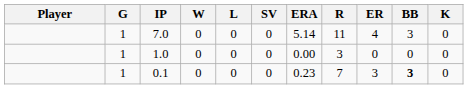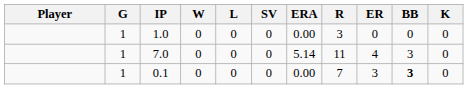 <table class="wikitable sortable">
 <tr>
 <th bgcolor="#DDDDFF" width="20%">Player</th>
 <th bgcolor="#DDDDFF" width="7%">G</th>
 <th bgcolor="#DDDDFF" width="8%">IP</th>
 <th bgcolor="#DDDDFF" width="7%">W</th>
 <th bgcolor="#DDDDFF" width="7%">L</th>
 <th bgcolor="#DDDDFF" width="7%">SV</th>
 <th bgcolor="#DDDDFF" width="7%">ERA</th>
 <th bgcolor="#DDDDFF" width="7%">R</th>
 <th bgcolor="#DDDDFF" width="7%">ER</th>
 <th bgcolor="#DDDDFF" width="7%">BB</th>
 <th bgcolor="#DDDDFF" width="7%">K</th>
 </tr>
 <tr align="center">
 <td></td>
 <td>1</td>
+<td>1.0</td>
+<td>0</td>
+<td>0</td>
+<td>0</td>
+<td>0.00</td>
+<td>3</td>
+<td>0</td>
+<td>0</td>
+<td>0</td>
+</tr>
+<tr align="center">
+<td></td>
+<td>1</td>
 <td>7.0</td>
 <td>0</td>
 <td>0</td>
 <td>0</td>
 <td>5.14</td>
 <td>11</td>
 <td>4</td>
 <td>3</td>
 <td>0</td>
 </tr>
 <tr align="center">
 <td></td>
 <td>1</td>
-<td>1.0</td>
+<td>0.1</td>
 <td>0</td>
 <td>0</td>
 <td>0</td>
 <td>0.00</td>
-<td>3</td>
-<td>0</td>
-<td>0</td>
-<td>0</td>
-</tr>
-<tr align="center">
-<td></td>
-<td>1</td>
-<td>0.1</td>
-<td>0</td>
-<td>0</td>
-<td>0</td>
-<td>0.23</td>
 <td>7</td>
 <td>3</td>
 <td><strong>3</strong></td>
 <td>0</td>
 </tr>
 </table>
